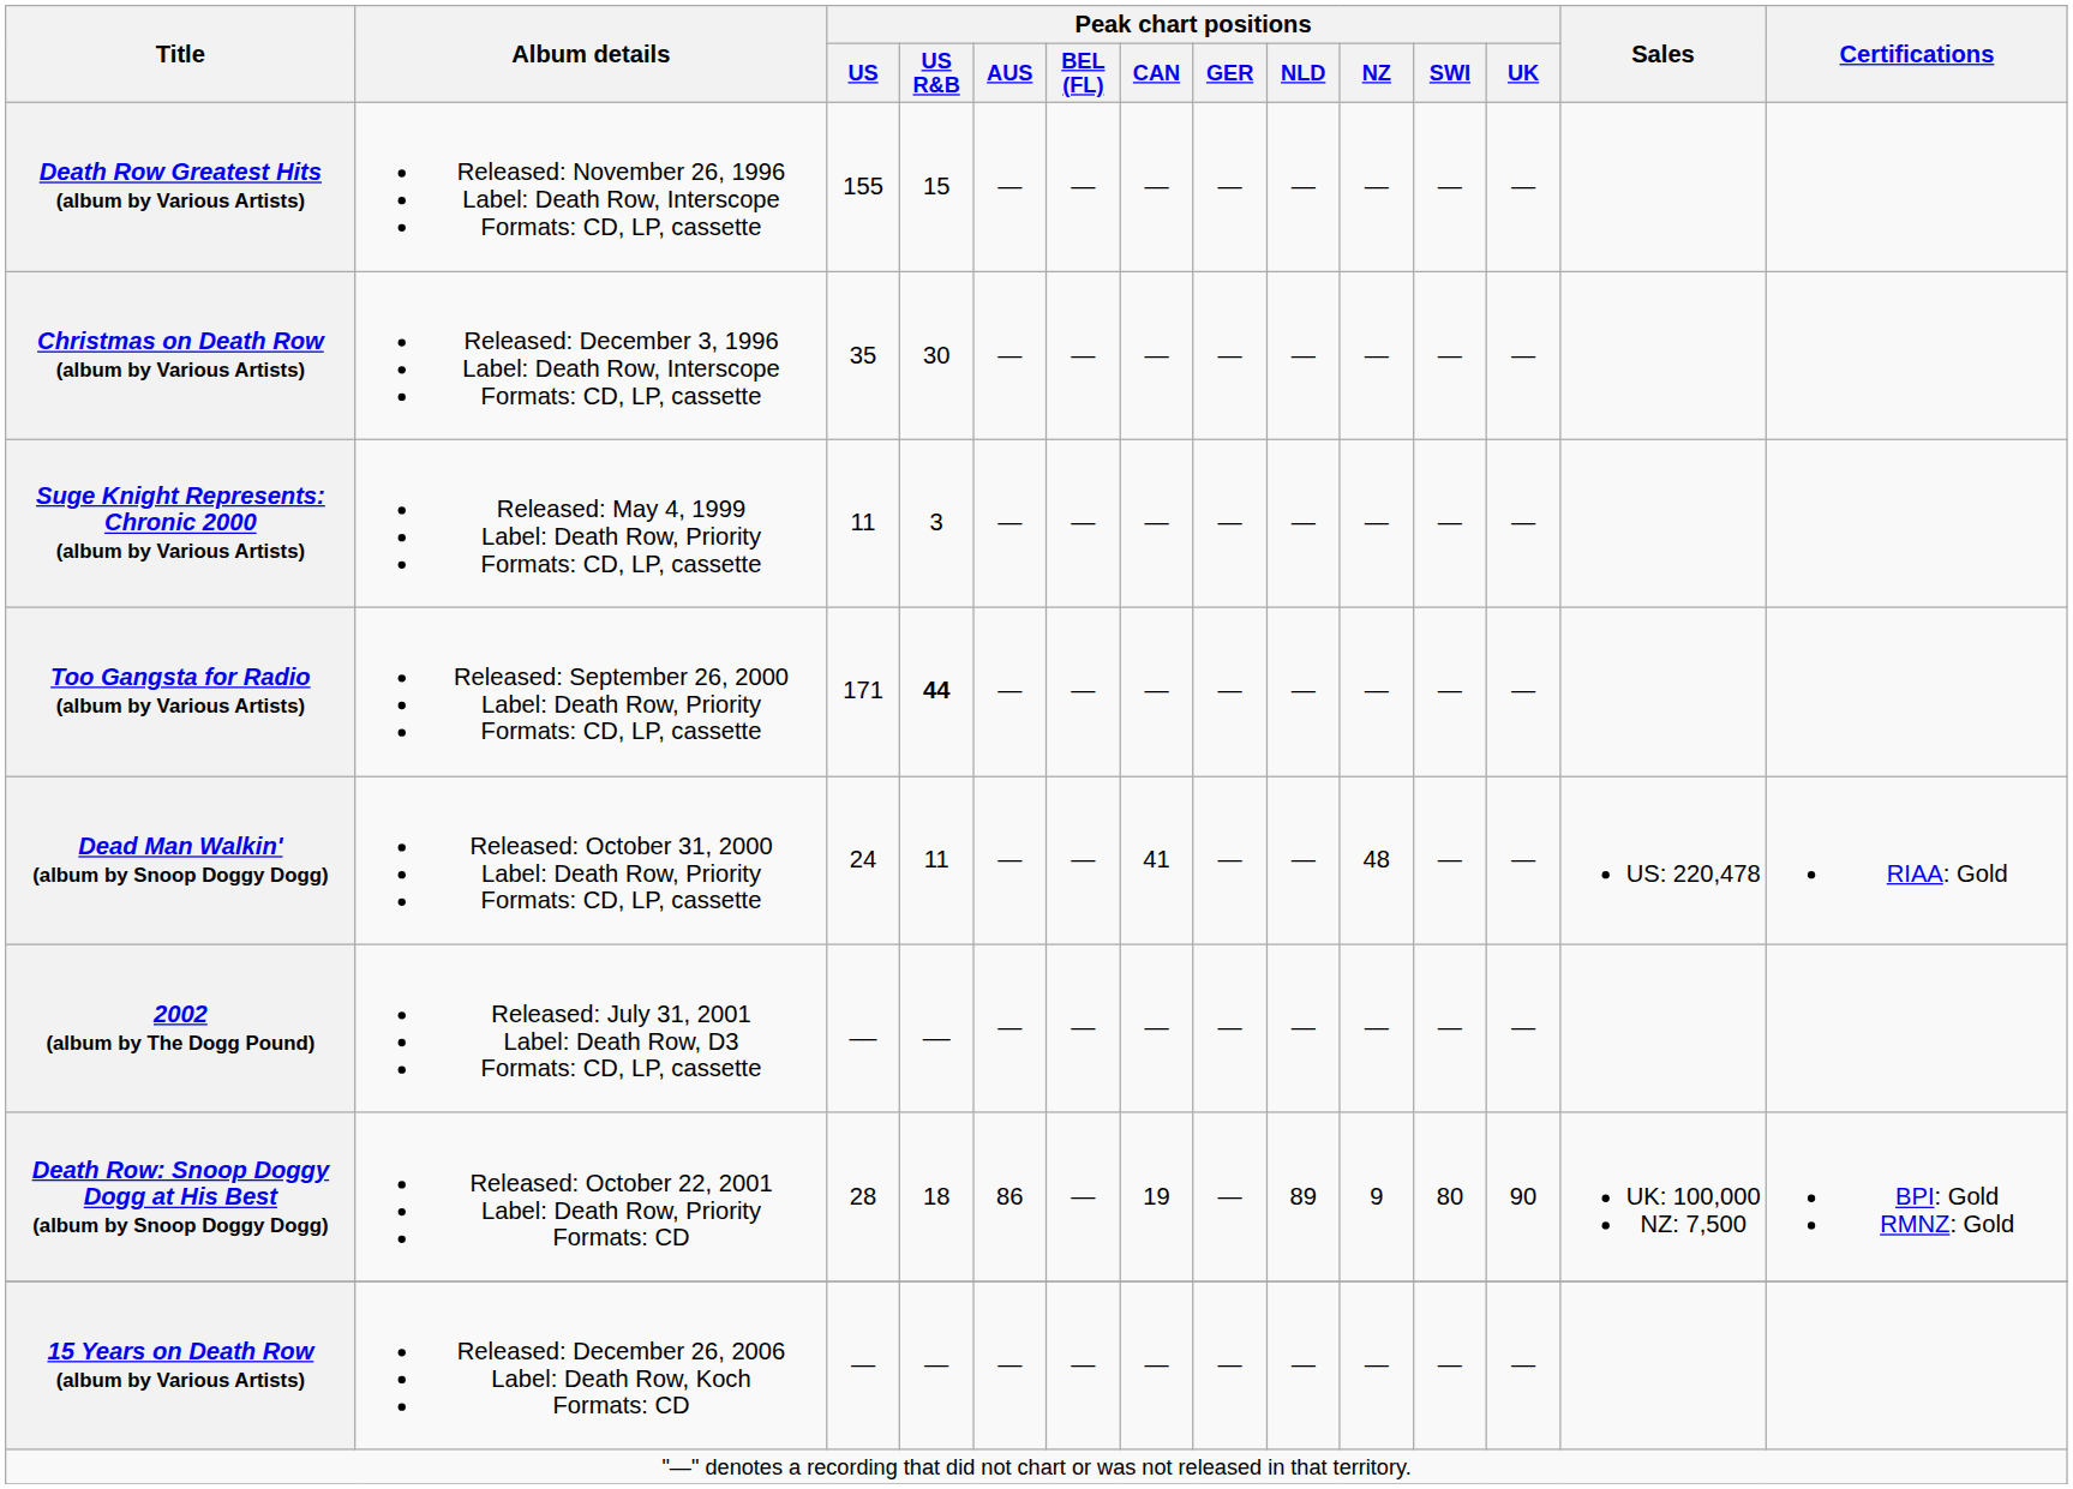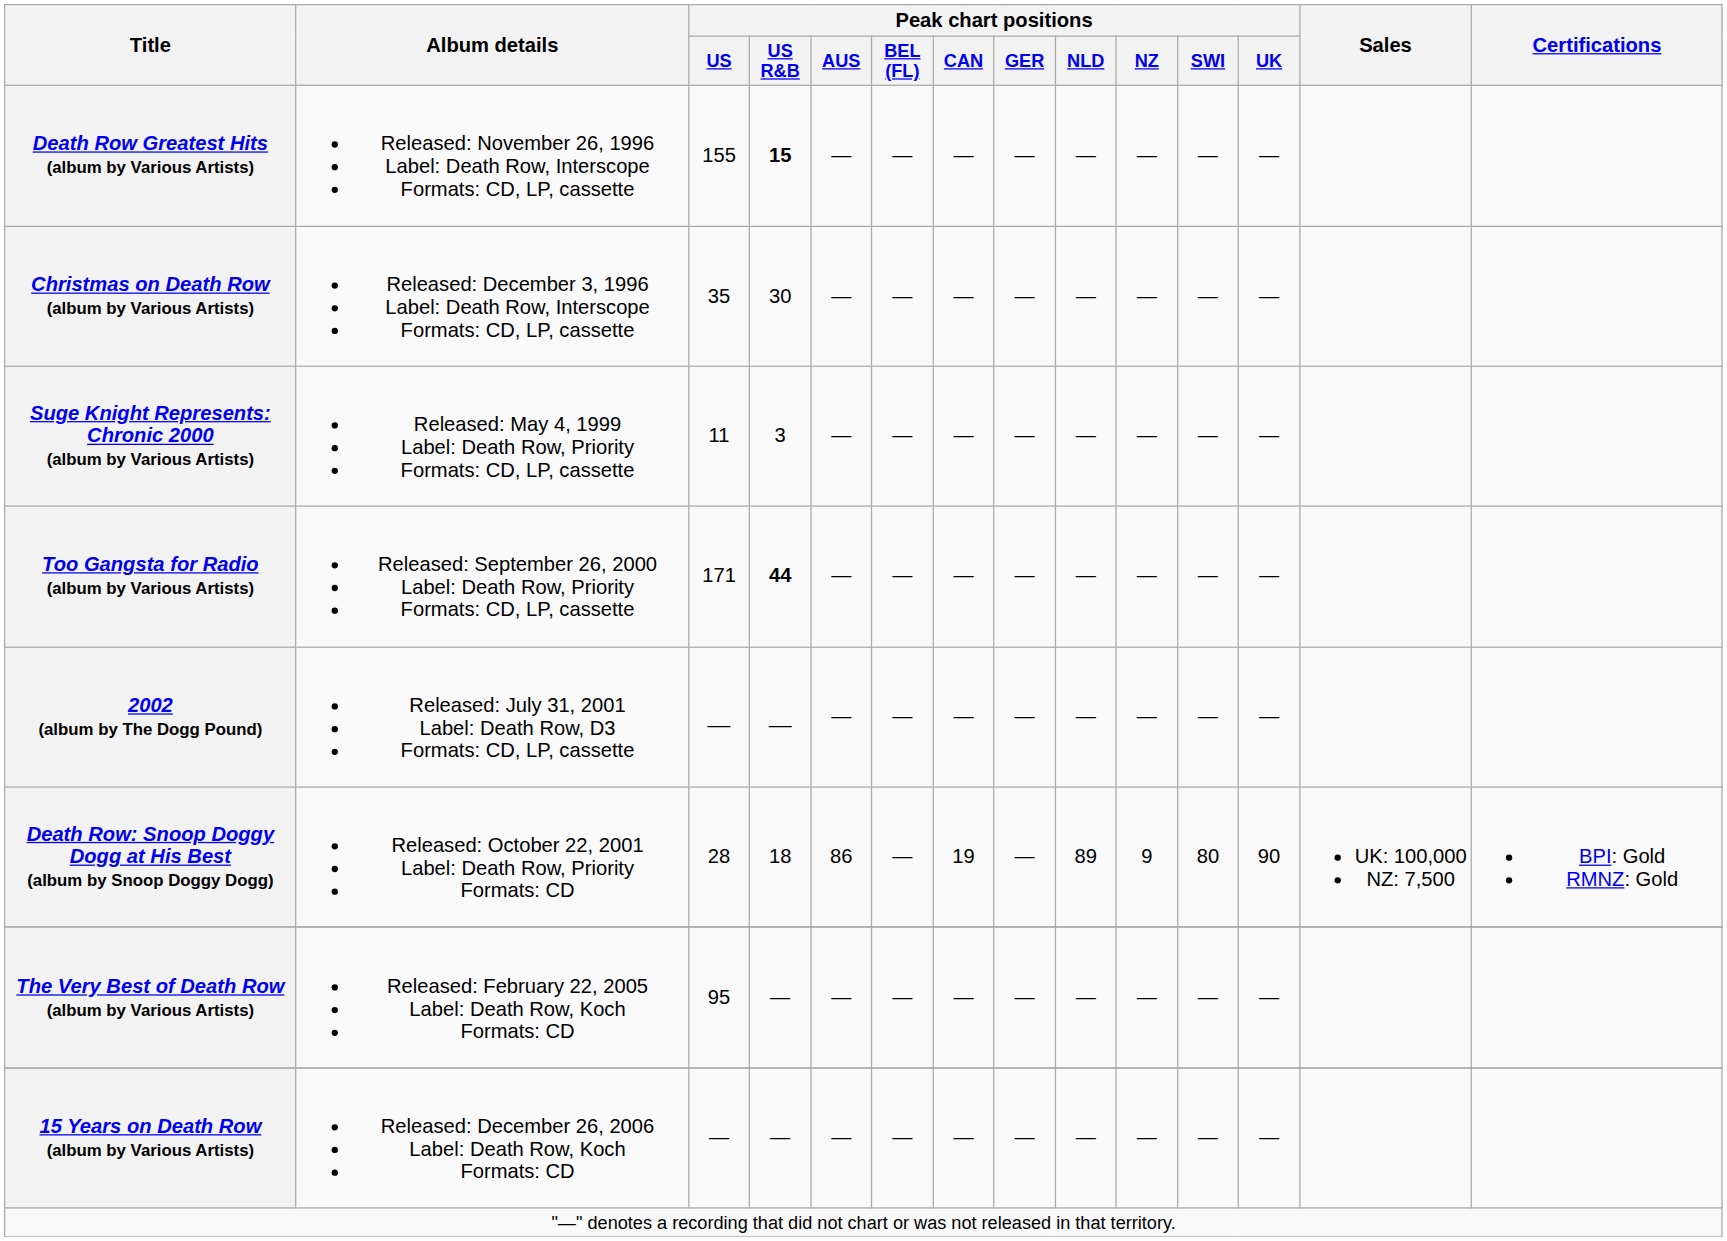 <table class="wikitable plainrowheaders" style="text-align:center;">
 <tr>
 <th scope="col" rowspan="2" style="width:14em;">Title</th>
 <th scope="col" rowspan="2" style="width:19em;">Album details</th>
 <th scope="col" colspan="10">Peak chart positions</th>
 <th scope="col" rowspan="2">Sales</th>
 <th scope="col" rowspan="2" style="width:12em;"><a href='#'>Certifications</a></th>
 </tr>
 <tr>
 <th scope="col" style="width:2.9em;font-size:90%;"><a href='#'>US</a></th>
 <th scope="col" style="width:2.9em;font-size:90%;"><a href='#'>US<br>R&B</a></th>
 <th scope="col" style="width:2.9em;font-size:90%;"><a href='#'>AUS</a></th>
 <th scope="col" style="width:2.9em;font-size:90%;"><a href='#'>BEL<br>(FL)</a></th>
 <th scope="col" style="width:2.9em;font-size:90%;"><a href='#'>CAN</a></th>
 <th scope="col" style="width:2.9em;font-size:90%;"><a href='#'>GER</a></th>
 <th scope="col" style="width:2.9em;font-size:90%;"><a href='#'>NLD</a></th>
 <th scope="col" style="width:2.9em;font-size:90%;"><a href='#'>NZ</a></th>
 <th scope="col" style="width:2.9em;font-size:90%;"><a href='#'>SWI</a></th>
 <th scope="col" style="width:2.9em;font-size:90%;"><a href='#'>UK</a></th>
 </tr>
 <tr>
 <th scope="row"><em><a href='#'>Death Row Greatest Hits</a></em><br><small>(album by Various Artists)</small></th>
 <td><br><ul><li>Released: November 26, 1996</li><li>Label: Death Row, Interscope</li><li>Formats: CD, LP, cassette</li></ul></td>
 <td>155</td>
-<td>15</td>
+<td><strong>15</strong></td>
 <td>—</td>
 <td>—</td>
 <td>—</td>
 <td>—</td>
 <td>—</td>
 <td>—</td>
 <td>—</td>
 <td>—</td>
 <td></td>
 <td></td>
 </tr>
 <tr>
 <th scope="row"><em><a href='#'>Christmas on Death Row</a></em><br><small>(album by Various Artists)</small></th>
 <td><br><ul><li>Released: December 3, 1996</li><li>Label: Death Row, Interscope</li><li>Formats: CD, LP, cassette</li></ul></td>
 <td>35</td>
 <td>30</td>
 <td>—</td>
 <td>—</td>
 <td>—</td>
 <td>—</td>
 <td>—</td>
 <td>—</td>
 <td>—</td>
 <td>—</td>
 <td></td>
 </tr>
 <tr>
 <th scope="row"><em><a href='#'>Suge Knight Represents: Chronic 2000</a></em><br><small>(album by Various Artists)</small></th>
 <td><br><ul><li>Released: May 4, 1999</li><li>Label: Death Row, Priority</li><li>Formats: CD, LP, cassette</li></ul></td>
 <td>11</td>
 <td>3</td>
 <td>—</td>
 <td>—</td>
 <td>—</td>
 <td>—</td>
 <td>—</td>
 <td>—</td>
 <td>—</td>
 <td>—</td>
 <td></td>
 <td></td>
 </tr>
 <tr>
 <th scope="row"><em><a href='#'>Too Gangsta for Radio</a></em><br><small>(album by Various Artists)</small></th>
 <td><br><ul><li>Released: September 26, 2000</li><li>Label: Death Row, Priority</li><li>Formats: CD, LP, cassette</li></ul></td>
 <td>171</td>
 <td><strong>44</strong></td>
 <td>—</td>
 <td>—</td>
 <td>—</td>
 <td>—</td>
 <td>—</td>
 <td>—</td>
 <td>—</td>
 <td>—</td>
 <td></td>
 <td></td>
 </tr>
 <tr>
-<th scope="row"><em><a href='#'>Dead Man Walkin'</a></em><br><small>(album by Snoop Doggy Dogg)</small></th>
-<td><br><ul><li>Released: October 31, 2000</li><li>Label: Death Row, Priority</li><li>Formats: CD, LP, cassette</li></ul></td>
-<td>24</td>
-<td>11</td>
-<td>—</td>
-<td>—</td>
-<td>41</td>
-<td>—</td>
-<td>—</td>
-<td>48</td>
-<td>—</td>
-<td>—</td>
-<td><br><ul><li>US: 220,478</li></ul></td>
-<td><br><ul><li><a href='#'>RIAA</a>: Gold </li></ul></td>
-</tr>
-<tr>
 <th scope="row"><em><a href='#'>2002</a></em><br><small>(album by The Dogg Pound)</small></th>
 <td><br><ul><li>Released: July 31, 2001</li><li>Label: Death Row, D3</li><li>Formats: CD, LP, cassette</li></ul></td>
 <td>__</td>
 <td>__</td>
 <td>—</td>
 <td>—</td>
 <td>—</td>
 <td>—</td>
 <td>—</td>
 <td>—</td>
 <td>—</td>
 <td>—</td>
 <td></td>
 <td></td>
 </tr>
 <tr>
 <th scope="row"><em><a href='#'>Death Row: Snoop Doggy Dogg at His Best</a></em><br><small>(album by Snoop Doggy Dogg)</small></th>
 <td><br><ul><li>Released: October 22, 2001</li><li>Label: Death Row, Priority</li><li>Formats: CD</li></ul></td>
 <td>28</td>
 <td>18</td>
 <td>86</td>
 <td>—</td>
 <td>19</td>
 <td>—</td>
 <td>89</td>
 <td>9</td>
 <td>80</td>
 <td>90</td>
 <td><br><ul><li>UK: 100,000</li><li>NZ: 7,500</li></ul></td>
 <td><br><ul><li><a href='#'>BPI</a>: Gold</li><li><a href='#'>RMNZ</a>: Gold </li></ul></td>
 </tr>
 <tr>
 </tr>
 <tr>
+<th scope="row"><em><a href='#'>The Very Best of Death Row</a></em><br><small>(album by Various Artists)</small></th>
+<td><br><ul><li>Released: February 22, 2005</li><li>Label: Death Row, Koch</li><li>Formats: CD</li></ul></td>
+<td>95</td>
+<td>—</td>
+<td>—</td>
+<td>—</td>
+<td>—</td>
+<td>—</td>
+<td>—</td>
+<td>—</td>
+<td>—</td>
+<td>—</td>
+<td></td>
+<td></td>
+</tr>
+<tr>
 </tr>
 <tr>
 <th scope="row"><em><a href='#'>15 Years on Death Row</a></em><br><small>(album by Various Artists)</small></th>
 <td><br><ul><li>Released: December 26, 2006</li><li>Label: Death Row, Koch</li><li>Formats: CD</li></ul></td>
 <td>—</td>
 <td>—</td>
 <td>—</td>
 <td>—</td>
 <td>—</td>
 <td>—</td>
 <td>—</td>
 <td>—</td>
 <td>—</td>
 <td>—</td>
 <td></td>
 <td></td>
 </tr>
 <tr>
 <td colspan="14" style="font-size:90%">"—" denotes a recording that did not chart or was not released in that territory.</td>
 </tr>
 </table>
